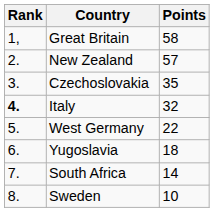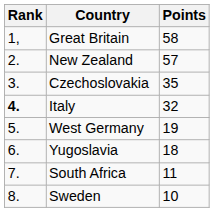 <table class="wikitable">
 <tr>
 <th style="width:30px">Rank</th>
 <th style="width:120px">Country</th>
 <th style="width:40px">Points</th>
 </tr>
 <tr>
 <td>1,</td>
 <td>Great Britain</td>
 <td>58</td>
 </tr>
 <tr>
 <td>2.</td>
 <td>New Zealand</td>
 <td>57</td>
 </tr>
 <tr>
 <td>3.</td>
 <td>Czechoslovakia</td>
 <td>35</td>
 </tr>
 <tr>
 <td><strong>4.</strong></td>
 <td>Italy</td>
 <td>32</td>
 </tr>
 <tr>
 <td>5.</td>
 <td>West Germany</td>
-<td>22</td>
+<td>19</td>
 </tr>
 <tr>
 <td>6.</td>
 <td>Yugoslavia</td>
 <td>18</td>
 </tr>
 <tr>
 <td>7.</td>
 <td>South Africa</td>
-<td>14</td>
+<td>11</td>
 </tr>
 <tr>
 <td>8.</td>
 <td>Sweden</td>
 <td>10</td>
 </tr>
 </table>
